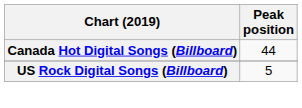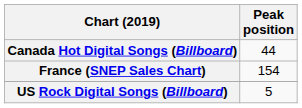 <table class="wikitable sortable plainrowheaders" style="text-align:center;">
 <tr>
 <th scope="col">Chart (2019)</th>
 <th scope="col">Peak<br>position</th>
 </tr>
 <tr>
 <th scope=row>Canada <a href='#'>Hot Digital Songs</a> (<em><a href='#'>Billboard</a></em>)</th>
 <td>44</td>
 </tr>
 <tr>
+<th scope="row">France (<a href='#'>SNEP Sales Chart</a>)</th>
+<td>154</td>
+</tr>
+<tr>
 </tr>
 <tr>
 </tr>
 <tr>
 <th scope=row>US <a href='#'>Rock Digital Songs</a> (<em><a href='#'>Billboard</a></em>)</th>
 <td>5</td>
 </tr>
 </table>
